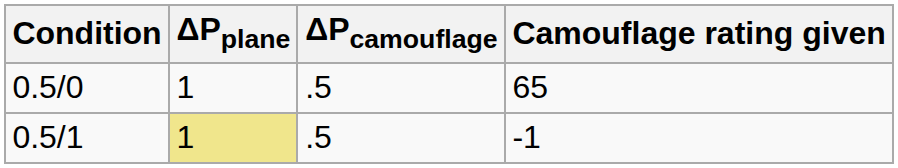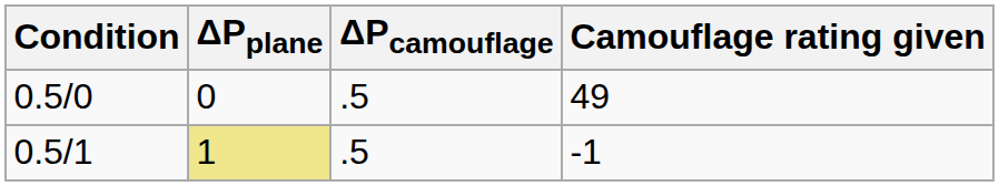 <table class="wikitable">
 <tr>
 <th>Condition</th>
 <th>ΔP<sub>plane</sub></th>
 <th>ΔP<sub>camouflage</sub></th>
 <th>Camouflage rating given</th>
 </tr>
 <tr>
 <td>0.5/0</td>
-<td>1</td>
+<td>0</td>
 <td>.5</td>
-<td>65</td>
+<td>49</td>
 </tr>
 <tr>
 <td>0.5/1</td>
 <td style="background: khaki;">1</td>
 <td>.5</td>
 <td>-1</td>
 </tr>
 </table>
